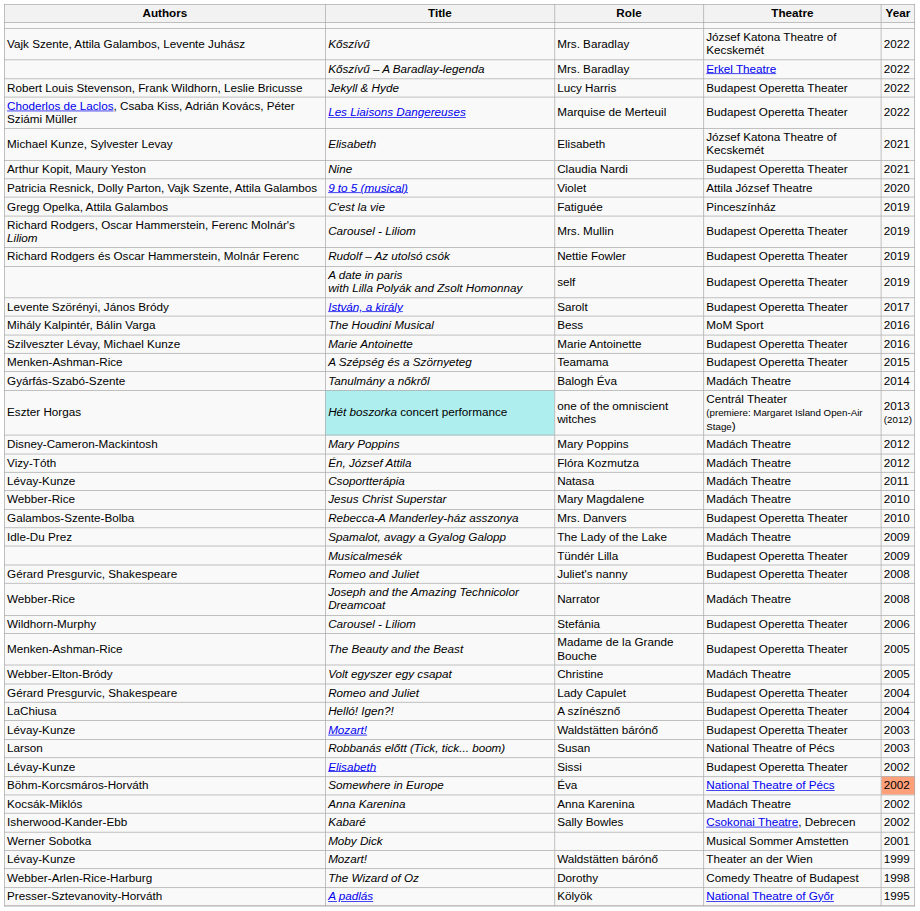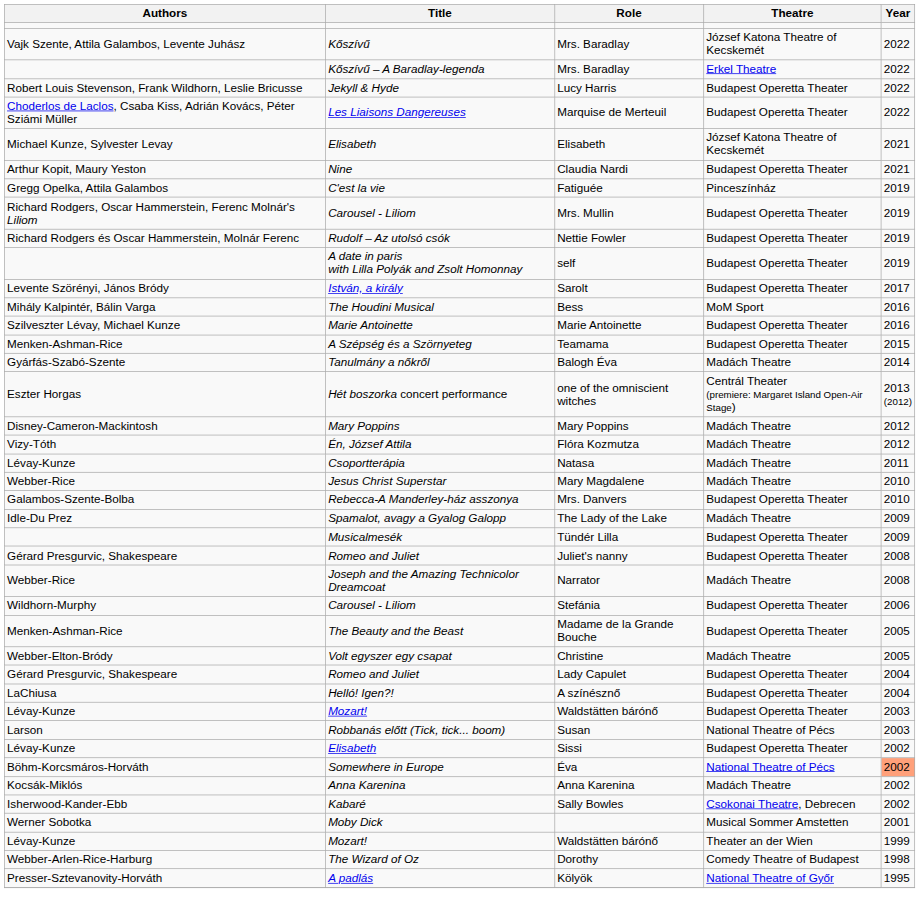 <table class="wikitable sortable">
 <tr>
 <th>Authors</th>
 <th>Title</th>
 <th>Role</th>
 <th>Theatre</th>
 <th>Year</th>
 </tr>
 <tr>
 <td></td>
 <td></td>
 <td></td>
 <td></td>
 <td></td>
 </tr>
 <tr>
 <td>Vajk Szente, Attila Galambos, Levente Juhász</td>
 <td><em>Kőszívű</em></td>
 <td>Mrs. Baradlay</td>
 <td>József Katona Theatre of Kecskemét</td>
 <td>2022</td>
 </tr>
 <tr>
 <td></td>
 <td><em>Kőszívű – A Baradlay-legenda</em></td>
 <td>Mrs. Baradlay</td>
 <td><a href='#'>Erkel Theatre</a></td>
 <td>2022</td>
 </tr>
 <tr>
 <td>Robert Louis Stevenson, Frank Wildhorn, Leslie Bricusse</td>
 <td><em>Jekyll & Hyde</em></td>
 <td>Lucy Harris</td>
 <td>Budapest Operetta Theater</td>
 <td>2022</td>
 </tr>
 <tr>
 <td><a href='#'>Choderlos de Laclos</a>, Csaba Kiss, Adrián Kovács, Péter Sziámi Müller</td>
 <td><em><a href='#'>Les Liaisons Dangereuses</a></em></td>
 <td>Marquise de Merteuil</td>
 <td>Budapest Operetta Theater</td>
 <td>2022</td>
 </tr>
 <tr>
 <td>Michael Kunze, Sylvester Levay</td>
 <td><em>Elisabeth</em></td>
 <td>Elisabeth</td>
 <td>József Katona Theatre of Kecskemét</td>
 <td>2021</td>
 </tr>
 <tr>
 <td>Arthur Kopit, Maury Yeston</td>
 <td><em>Nine</em></td>
 <td>Claudia Nardi</td>
 <td>Budapest Operetta Theater</td>
 <td>2021</td>
-</tr>
-<tr>
-<td>Patricia Resnick, Dolly Parton, Vajk Szente, Attila Galambos</td>
-<td><em><a href='#'>9 to 5 (musical)</a></em></td>
-<td>Violet</td>
-<td>Attila József Theatre</td>
-<td>2020</td>
 </tr>
 <tr>
 <td>Gregg Opelka, Attila Galambos</td>
 <td><em>C'est la vie</em></td>
 <td>Fatiguée</td>
 <td>Pinceszínház</td>
 <td>2019</td>
 </tr>
 <tr>
 <td>Richard Rodgers, Oscar Hammerstein, Ferenc Molnár's <em>Liliom</em></td>
 <td><em>Carousel - Liliom</em></td>
 <td>Mrs. Mullin</td>
 <td>Budapest Operetta Theater</td>
 <td>2019</td>
 </tr>
 <tr>
 <td>Richard Rodgers és Oscar Hammerstein, Molnár Ferenc</td>
 <td><em>Rudolf – Az utolsó csók</em></td>
 <td>Nettie Fowler</td>
 <td>Budapest Operetta Theater</td>
 <td>2019</td>
 </tr>
 <tr>
 <td></td>
 <td><em>A date in paris<br>with Lilla Polyák and Zsolt Homonnay</em></td>
 <td>self</td>
 <td>Budapest Operetta Theater</td>
 <td>2019</td>
 </tr>
 <tr>
 <td>Levente Szörényi, János Bródy</td>
 <td><em><a href='#'>István, a király</a></em></td>
 <td>Sarolt</td>
 <td>Budapest Operetta Theater</td>
 <td>2017</td>
 </tr>
 <tr>
 <td>Mihály Kalpintér, Bálin Varga</td>
 <td><em>The Houdini Musical</em></td>
 <td>Bess</td>
 <td>MoM Sport</td>
 <td>2016</td>
 </tr>
 <tr>
 <td>Szilveszter Lévay, Michael Kunze</td>
 <td><em>Marie Antoinette</em></td>
 <td>Marie Antoinette</td>
 <td>Budapest Operetta Theater</td>
 <td>2016</td>
 </tr>
 <tr>
 <td>Menken-Ashman-Rice</td>
 <td><em>A Szépség és a Szörnyeteg</em></td>
 <td>Teamama</td>
 <td>Budapest Operetta Theater</td>
 <td>2015</td>
 </tr>
 <tr>
 <td>Gyárfás-Szabó-Szente</td>
 <td><em>Tanulmány a nőkről</em></td>
 <td>Balogh Éva</td>
 <td>Madách Theatre</td>
 <td>2014</td>
 </tr>
 <tr>
 <td>Eszter Horgas</td>
-<td style="background: paleturquoise;"><em>Hét boszorka</em> concert performance</td>
+<td><em>Hét boszorka</em> concert performance</td>
 <td>one of the omniscient witches</td>
 <td>Centrál Theater<br><small>(premiere: Margaret Island Open-Air Stage</small>)</td>
 <td>2013<br><small>(2012)</small><br></td>
 </tr>
 <tr>
 <td>Disney-Cameron-Mackintosh</td>
 <td><em>Mary Poppins</em></td>
 <td>Mary Poppins</td>
 <td>Madách Theatre</td>
 <td>2012</td>
 </tr>
 <tr>
 <td>Vizy-Tóth</td>
 <td><em>Én, József Attila</em></td>
 <td>Flóra Kozmutza</td>
 <td>Madách Theatre</td>
 <td>2012</td>
 </tr>
 <tr>
 <td>Lévay-Kunze</td>
 <td><em>Csoportterápia</em></td>
 <td>Natasa</td>
 <td>Madách Theatre</td>
 <td>2011</td>
 </tr>
 <tr>
 <td>Webber-Rice</td>
 <td><em>Jesus Christ Superstar</em></td>
 <td>Mary Magdalene</td>
 <td>Madách Theatre</td>
 <td>2010</td>
 </tr>
 <tr>
 <td>Galambos-Szente-Bolba</td>
 <td><em>Rebecca-A Manderley-ház asszonya</em></td>
 <td>Mrs. Danvers</td>
 <td>Budapest Operetta Theater</td>
 <td>2010</td>
 </tr>
 <tr>
 <td>Idle-Du Prez</td>
 <td><em>Spamalot, avagy a Gyalog Galopp</em></td>
 <td>The Lady of the Lake</td>
 <td>Madách Theatre</td>
 <td>2009</td>
 </tr>
 <tr>
 <td></td>
 <td><em> Musicalmesék</em></td>
 <td>Tündér Lilla</td>
 <td>Budapest Operetta Theater</td>
 <td>2009</td>
 </tr>
 <tr>
 <td>Gérard Presgurvic, Shakespeare</td>
 <td><em>Romeo and Juliet</em></td>
 <td>Juliet's nanny</td>
 <td>Budapest Operetta Theater</td>
 <td>2008</td>
 </tr>
 <tr>
 <td>Webber-Rice</td>
 <td><em>Joseph and the Amazing Technicolor Dreamcoat</em></td>
 <td>Narrator</td>
 <td>Madách Theatre</td>
 <td>2008</td>
 </tr>
 <tr>
 <td>Wildhorn-Murphy</td>
 <td><em>Carousel - Liliom</em></td>
 <td>Stefánia</td>
 <td>Budapest Operetta Theater</td>
 <td>2006</td>
 </tr>
 <tr>
 <td>Menken-Ashman-Rice</td>
 <td><em>The Beauty and the Beast</em></td>
 <td>Madame de la Grande Bouche</td>
 <td>Budapest Operetta Theater</td>
 <td>2005</td>
 </tr>
 <tr>
 <td>Webber-Elton-Bródy</td>
 <td><em>Volt egyszer egy csapat</em></td>
 <td>Christine</td>
 <td>Madách Theatre</td>
 <td>2005</td>
 </tr>
 <tr>
 <td>Gérard Presgurvic, Shakespeare</td>
 <td><em>Romeo and Juliet</em></td>
 <td>Lady Capulet</td>
 <td>Budapest Operetta Theater</td>
 <td>2004</td>
 </tr>
 <tr>
 <td>LaChiusa</td>
 <td><em>Helló! Igen?!</em></td>
 <td>A színésznő</td>
 <td>Budapest Operetta Theater</td>
 <td>2004</td>
 </tr>
 <tr>
 <td>Lévay-Kunze</td>
 <td><em><a href='#'>Mozart!</a></em></td>
 <td>Waldstätten bárónő</td>
 <td>Budapest Operetta Theater</td>
 <td>2003</td>
 </tr>
 <tr>
 <td>Larson</td>
 <td><em>Robbanás előtt (Tick, tick... boom)</em></td>
 <td>Susan</td>
 <td>National Theatre of Pécs</td>
 <td>2003</td>
 </tr>
 <tr>
 <td>Lévay-Kunze</td>
 <td><em><a href='#'>Elisabeth</a></em></td>
 <td>Sissi</td>
 <td>Budapest Operetta Theater</td>
 <td>2002</td>
 </tr>
 <tr>
 <td>Böhm-Korcsmáros-Horváth</td>
 <td><em>Somewhere in Europe</em></td>
 <td>Éva</td>
 <td><a href='#'>National Theatre of Pécs</a></td>
 <td style="background: lightsalmon;">2002</td>
 </tr>
 <tr>
 <td>Kocsák-Miklós</td>
 <td><em>Anna Karenina</em></td>
 <td>Anna Karenina</td>
 <td>Madách Theatre</td>
 <td>2002</td>
 </tr>
 <tr>
 <td>Isherwood-Kander-Ebb</td>
 <td><em>Kabaré</em></td>
 <td>Sally Bowles</td>
 <td><a href='#'>Csokonai Theatre</a>, Debrecen</td>
 <td>2002</td>
 </tr>
 <tr>
 <td>Werner Sobotka</td>
 <td><em>Moby Dick</em></td>
 <td></td>
 <td>Musical Sommer Amstetten</td>
 <td>2001</td>
 </tr>
 <tr>
 <td>Lévay-Kunze</td>
 <td><em>Mozart!</em></td>
 <td>Waldstätten bárónő</td>
 <td>Theater an der Wien</td>
 <td>1999</td>
 </tr>
 <tr>
 <td>Webber-Arlen-Rice-Harburg</td>
 <td><em>The Wizard of Oz</em></td>
 <td>Dorothy</td>
 <td>Comedy Theatre of Budapest</td>
 <td>1998</td>
 </tr>
 <tr>
 <td>Presser-Sztevanovity-Horváth</td>
 <td><em><a href='#'>A padlás</a></em></td>
 <td>Kölyök</td>
 <td><a href='#'>National Theatre of Győr</a></td>
 <td>1995</td>
 </tr>
 <tr>
 </tr>
 </table>
